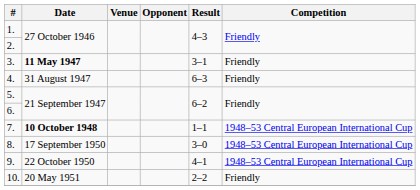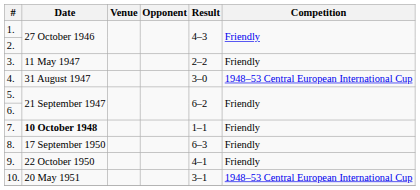 <table class="wikitable collapsible collapsed">
 <tr>
 <th>#</th>
 <th>Date</th>
 <th>Venue</th>
 <th>Opponent</th>
 <th>Result</th>
 <th>Competition</th>
 </tr>
 <tr>
 <td>1.</td>
 <td rowspan=2>27 October 1946</td>
 <td rowspan=2></td>
 <td rowspan=2></td>
 <td rowspan=2>4–3</td>
 <td rowspan=2><a href='#'>Friendly</a></td>
 </tr>
 <tr>
 <td>2.</td>
 </tr>
 <tr>
 <td>3.</td>
-<td><strong>11 May 1947</strong></td>
+<td>11 May 1947</td>
 <td></td>
 <td></td>
-<td>3–1</td>
+<td>2–2</td>
 <td>Friendly</td>
 </tr>
 <tr>
 <td>4.</td>
 <td>31 August 1947</td>
 <td></td>
 <td></td>
-<td>6–3</td>
-<td>Friendly</td>
+<td>3–0</td>
+<td><a href='#'>1948–53 Central European International Cup</a></td>
 </tr>
 <tr>
 <td>5.</td>
 <td rowspan=2>21 September 1947</td>
 <td rowspan=2></td>
 <td rowspan=2></td>
 <td rowspan=2>6–2</td>
 <td rowspan=2>Friendly</td>
 </tr>
 <tr>
 <td>6.</td>
 </tr>
 <tr>
 <td>7.</td>
 <td><strong>10 October 1948</strong></td>
 <td></td>
 <td></td>
 <td>1–1</td>
-<td><a href='#'>1948–53 Central European International Cup</a></td>
+<td>Friendly</td>
 </tr>
 <tr>
 <td>8.</td>
 <td>17 September 1950</td>
 <td></td>
 <td></td>
-<td>3–0</td>
-<td><a href='#'>1948–53 Central European International Cup</a></td>
+<td>6–3</td>
+<td>Friendly</td>
 </tr>
 <tr>
 <td>9.</td>
 <td>22 October 1950</td>
 <td></td>
 <td></td>
 <td>4–1</td>
-<td><a href='#'>1948–53 Central European International Cup</a></td>
+<td>Friendly</td>
 </tr>
 <tr>
 <td>10.</td>
 <td>20 May 1951</td>
 <td></td>
 <td></td>
-<td>2–2</td>
-<td>Friendly</td>
+<td>3–1</td>
+<td><a href='#'>1948–53 Central European International Cup</a></td>
 </tr>
 <tr>
 </tr>
 </table>
